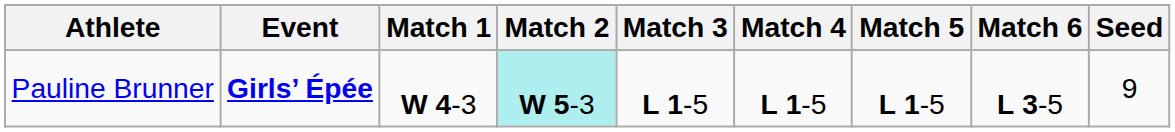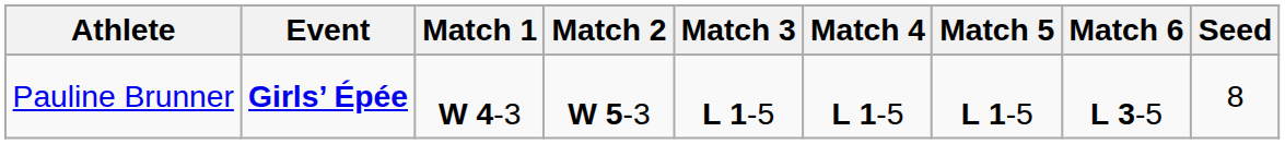 <table class="wikitable" border="1" style="font-size:90%">
 <tr>
 <th>Athlete</th>
 <th>Event</th>
 <th>Match 1</th>
 <th>Match 2</th>
 <th>Match 3</th>
 <th>Match 4</th>
 <th>Match 5</th>
 <th>Match 6</th>
 <th>Seed</th>
 </tr>
 <tr>
 <td><a href='#'>Pauline Brunner</a></td>
 <td><strong><a href='#'>Girls’ Épée</a></strong></td>
 <td align=center><br> <strong>W</strong> <strong>4</strong>-3</td>
-<td align=center style="background: paleturquoise;"><br> <strong>W</strong> <strong>5</strong>-3</td>
+<td align=center><br> <strong>W</strong> <strong>5</strong>-3</td>
 <td align=center><br> <strong>L</strong> <strong>1</strong>-5</td>
 <td align=center><br> <strong>L</strong> <strong>1</strong>-5</td>
 <td align=center><br> <strong>L</strong> <strong>1</strong>-5</td>
 <td align=center><br> <strong>L</strong> <strong>3</strong>-5</td>
-<td align=center>9</td>
+<td align=center>8</td>
 </tr>
 </table>
